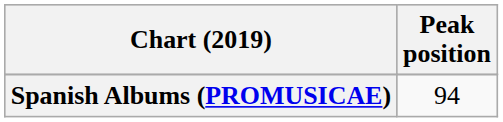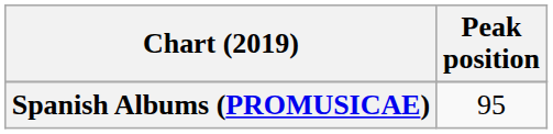 <table class="wikitable sortable plainrowheaders" style="text-align:center">
 <tr>
 <th scope="col">Chart (2019)</th>
 <th scope="col">Peak<br>position</th>
 </tr>
 <tr>
 </tr>
 <tr>
 </tr>
 <tr>
 <th scope="row">Spanish Albums (<a href='#'>PROMUSICAE</a>)</th>
-<td>94</td>
+<td>95</td>
 </tr>
 </table>
